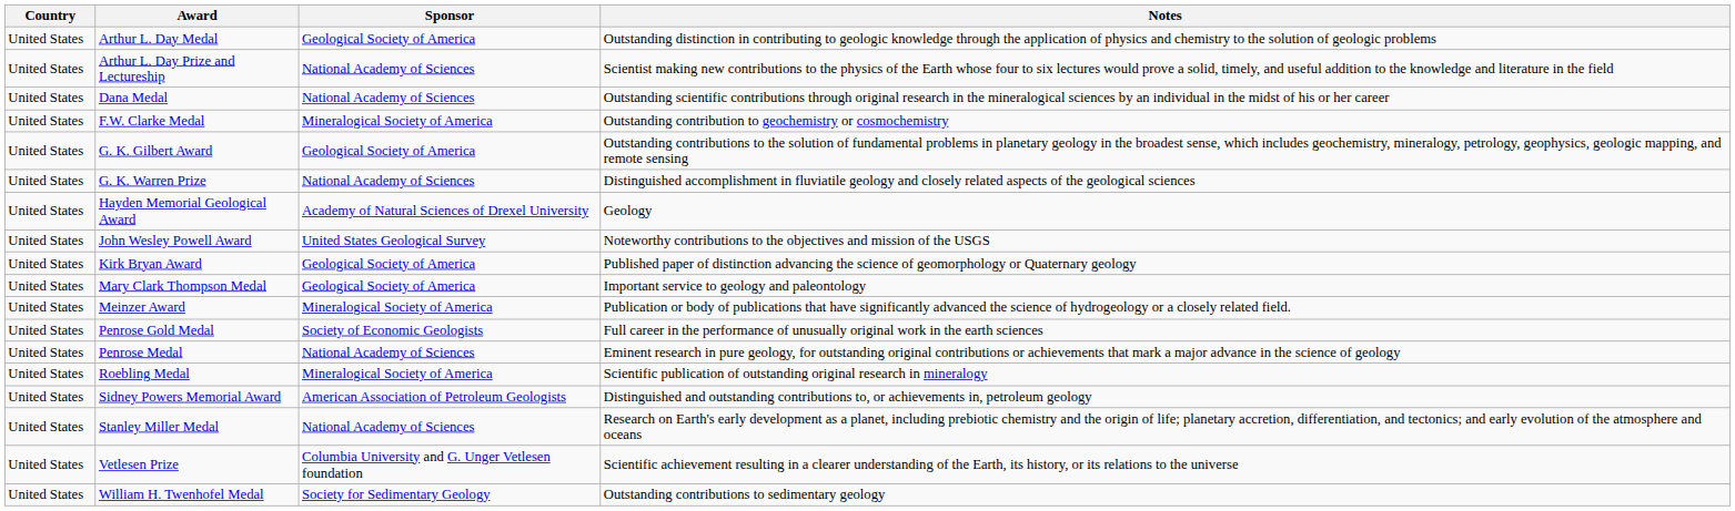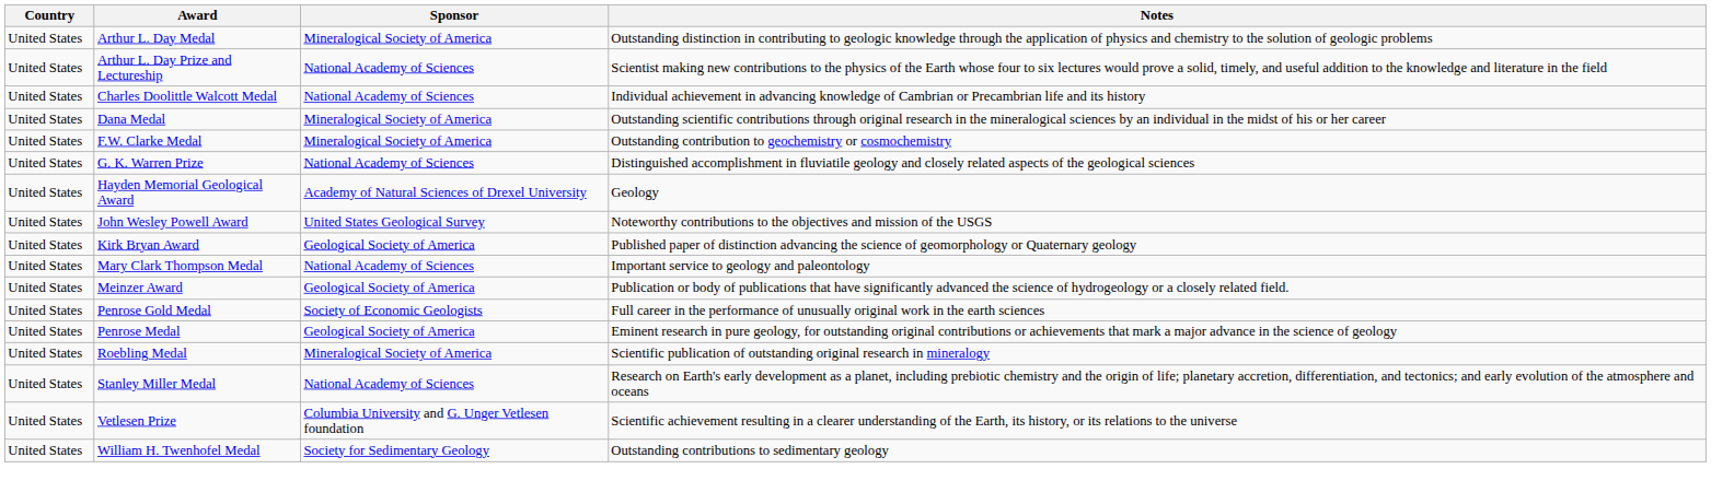 <table Class="wikitable sortable">
 <tr>
 <th style="width:6em;">Country</th>
 <th>Award</th>
 <th>Sponsor</th>
 <th>Notes</th>
 </tr>
 <tr>
 <td>United States</td>
 <td><a href='#'>Arthur L. Day Medal</a></td>
-<td><a href='#'>Geological Society of America</a></td>
+<td><a href='#'>Mineralogical Society of America</a></td>
 <td>Outstanding distinction in contributing to geologic knowledge through the application of physics and chemistry to the solution of geologic problems</td>
 </tr>
 <tr>
 <td>United States</td>
 <td><a href='#'>Arthur L. Day Prize and Lectureship</a></td>
 <td><a href='#'>National Academy of Sciences</a></td>
 <td>Scientist making new contributions to the physics of the Earth whose four to six lectures would prove a solid, timely, and useful addition to the knowledge and literature in the field</td>
 </tr>
 <tr>
 <td>United States</td>
+<td><a href='#'>Charles Doolittle Walcott Medal</a></td>
+<td><a href='#'>National Academy of Sciences</a></td>
+<td>Individual achievement in advancing knowledge of Cambrian or Precambrian life and its history</td>
+</tr>
+<tr>
+<td>United States</td>
 <td><a href='#'>Dana Medal</a></td>
-<td><a href='#'>National Academy of Sciences</a></td>
+<td><a href='#'>Mineralogical Society of America</a></td>
 <td>Outstanding scientific contributions through original research in the mineralogical sciences by an individual in the midst of his or her career</td>
 </tr>
 <tr>
 <td>United States</td>
 <td><a href='#'>F.W. Clarke Medal</a></td>
 <td><a href='#'>Mineralogical Society of America</a></td>
 <td>Outstanding contribution to <a href='#'>geochemistry</a> or <a href='#'>cosmochemistry</a></td>
-</tr>
-<tr>
-<td>United States</td>
-<td><a href='#'>G. K. Gilbert Award</a></td>
-<td><a href='#'>Geological Society of America</a></td>
-<td>Outstanding contributions to the solution of fundamental problems in planetary geology in the broadest sense, which includes geochemistry, mineralogy, petrology, geophysics, geologic mapping, and remote sensing</td>
 </tr>
 <tr>
 <td>United States</td>
 <td><a href='#'>G. K. Warren Prize</a></td>
 <td><a href='#'>National Academy of Sciences</a></td>
 <td>Distinguished accomplishment in fluviatile geology and closely related aspects of the geological sciences</td>
 </tr>
 <tr>
 <td>United States</td>
 <td><a href='#'>Hayden Memorial Geological Award</a></td>
 <td><a href='#'>Academy of Natural Sciences of Drexel University</a></td>
 <td>Geology</td>
 </tr>
 <tr>
 <td>United States</td>
 <td><a href='#'>John Wesley Powell Award</a></td>
 <td><a href='#'>United States Geological Survey</a></td>
 <td>Noteworthy contributions to the objectives and mission of the USGS</td>
 </tr>
 <tr>
 <td>United States</td>
 <td><a href='#'>Kirk Bryan Award</a></td>
 <td><a href='#'>Geological Society of America</a></td>
 <td>Published paper of distinction advancing the science of geomorphology or Quaternary geology</td>
 </tr>
 <tr>
 <td>United States</td>
 <td><a href='#'>Mary Clark Thompson Medal</a></td>
-<td><a href='#'>Geological Society of America</a></td>
+<td><a href='#'>National Academy of Sciences</a></td>
 <td>Important service to geology and paleontology</td>
 </tr>
 <tr>
 <td>United States</td>
 <td><a href='#'>Meinzer Award</a></td>
-<td><a href='#'>Mineralogical Society of America</a></td>
+<td><a href='#'>Geological Society of America</a></td>
 <td>Publication or body of publications that have significantly advanced the science of hydrogeology or a closely related field.</td>
 </tr>
 <tr>
 <td>United States</td>
 <td><a href='#'>Penrose Gold Medal</a></td>
 <td><a href='#'>Society of Economic Geologists</a></td>
 <td>Full career in the performance of unusually original work in the earth sciences</td>
 </tr>
 <tr>
 <td>United States</td>
 <td><a href='#'>Penrose Medal</a></td>
-<td><a href='#'>National Academy of Sciences</a></td>
+<td><a href='#'>Geological Society of America</a></td>
 <td>Eminent research in pure geology, for outstanding original contributions or achievements that mark a major advance in the science of geology</td>
 </tr>
 <tr>
 <td>United States</td>
 <td><a href='#'>Roebling Medal</a></td>
 <td><a href='#'>Mineralogical Society of America</a></td>
 <td>Scientific publication of outstanding original research in <a href='#'>mineralogy</a></td>
-</tr>
-<tr>
-<td>United States</td>
-<td><a href='#'>Sidney Powers Memorial Award</a></td>
-<td><a href='#'>American Association of Petroleum Geologists</a></td>
-<td>Distinguished and outstanding contributions to, or achievements in, petroleum geology</td>
 </tr>
 <tr>
 <td>United States</td>
 <td><a href='#'>Stanley Miller Medal</a></td>
 <td><a href='#'>National Academy of Sciences</a></td>
 <td>Research on Earth's early development as a planet, including prebiotic chemistry and the origin of life; planetary accretion, differentiation, and tectonics; and early evolution of the atmosphere and oceans</td>
 </tr>
 <tr>
 <td>United States</td>
 <td><a href='#'>Vetlesen Prize</a></td>
 <td><a href='#'>Columbia University</a> and <a href='#'>G. Unger Vetlesen</a> foundation</td>
 <td>Scientific achievement resulting in a clearer understanding of the Earth, its history, or its relations to the universe</td>
 </tr>
 <tr>
 <td>United States</td>
 <td><a href='#'>William H. Twenhofel Medal</a></td>
 <td><a href='#'>Society for Sedimentary Geology</a></td>
 <td>Outstanding contributions to sedimentary geology</td>
 </tr>
 </table>
